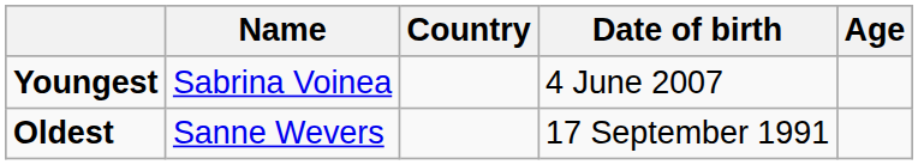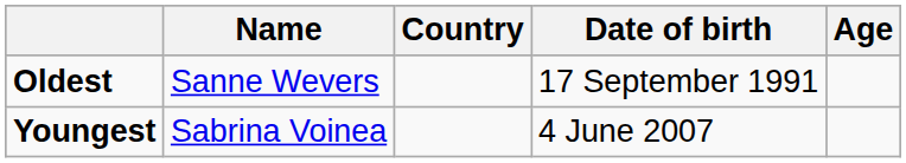 <table class="wikitable">
 <tr>
 <th></th>
 <th><strong>Name</strong></th>
 <th><strong>Country</strong></th>
 <th><strong>Date of birth</strong></th>
 <th><strong>Age</strong></th>
 </tr>
 <tr>
+<td><strong>Oldest</strong></td>
+<td><a href='#'>Sanne Wevers</a></td>
+<td></td>
+<td>17 September 1991</td>
+<td></td>
+</tr>
+<tr>
 <td><strong>Youngest</strong></td>
 <td><a href='#'>Sabrina Voinea</a></td>
 <td></td>
 <td>4 June 2007</td>
 <td></td>
 </tr>
-<tr>
-<td><strong>Oldest</strong></td>
-<td><a href='#'>Sanne Wevers</a></td>
-<td></td>
-<td>17 September 1991</td>
-<td></td>
-</tr>
 </table>
